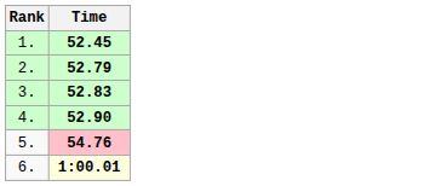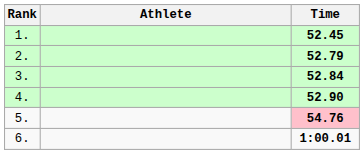 <table class="wikitable" style="border-collapse: collapse; font-size: 90%;">
 <tr>
 <th>Rank</th>
+<th style="width: 20em">Athlete</th>
 <th style="width: 5em">Time</th>
 </tr>
 <tr style="background:#ccffcc;">
 <td align="center">1.</td>
+<td></td>
 <td align="center"><strong>52.45</strong></td>
 </tr>
 <tr style="background:#ccffcc;">
 <td align="center">2.</td>
+<td></td>
 <td align="center"><strong>52.79</strong></td>
 </tr>
 <tr style="background:#ccffcc;">
 <td align="center">3.</td>
-<td align="center"><strong>52.83</strong></td>
+<td></td>
+<td align="center"><strong>52.84</strong></td>
 </tr>
 <tr style="background:#ccffcc;">
 <td align="center">4.</td>
+<td></td>
 <td align="center"><strong>52.90</strong></td>
 </tr>
 <tr>
 <td align="center">5.</td>
+<td></td>
 <td align="center" style="background: pink;"><strong>54.76</strong></td>
 </tr>
 <tr>
 <td align="center">6.</td>
-<td align="center" style="background: lightyellow;"><strong>1:00.01</strong></td>
+<td></td>
+<td align="center"><strong>1:00.01</strong></td>
 </tr>
 </table>
